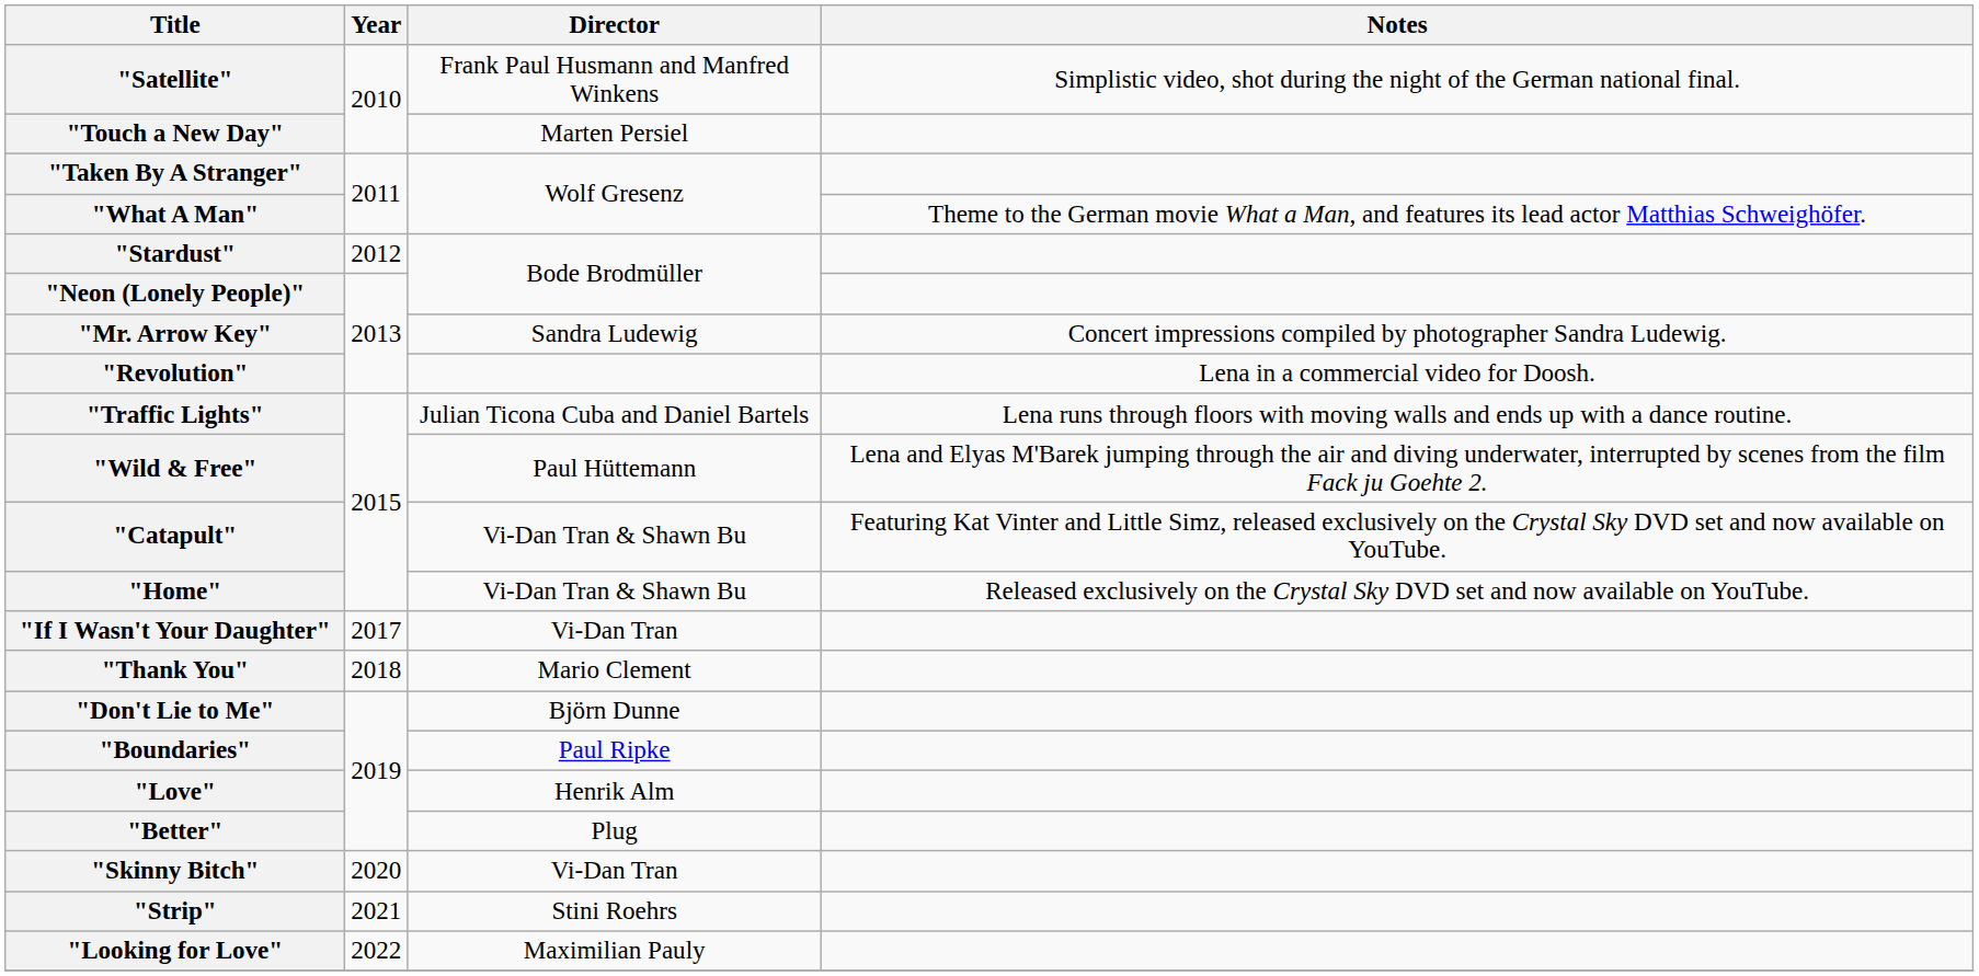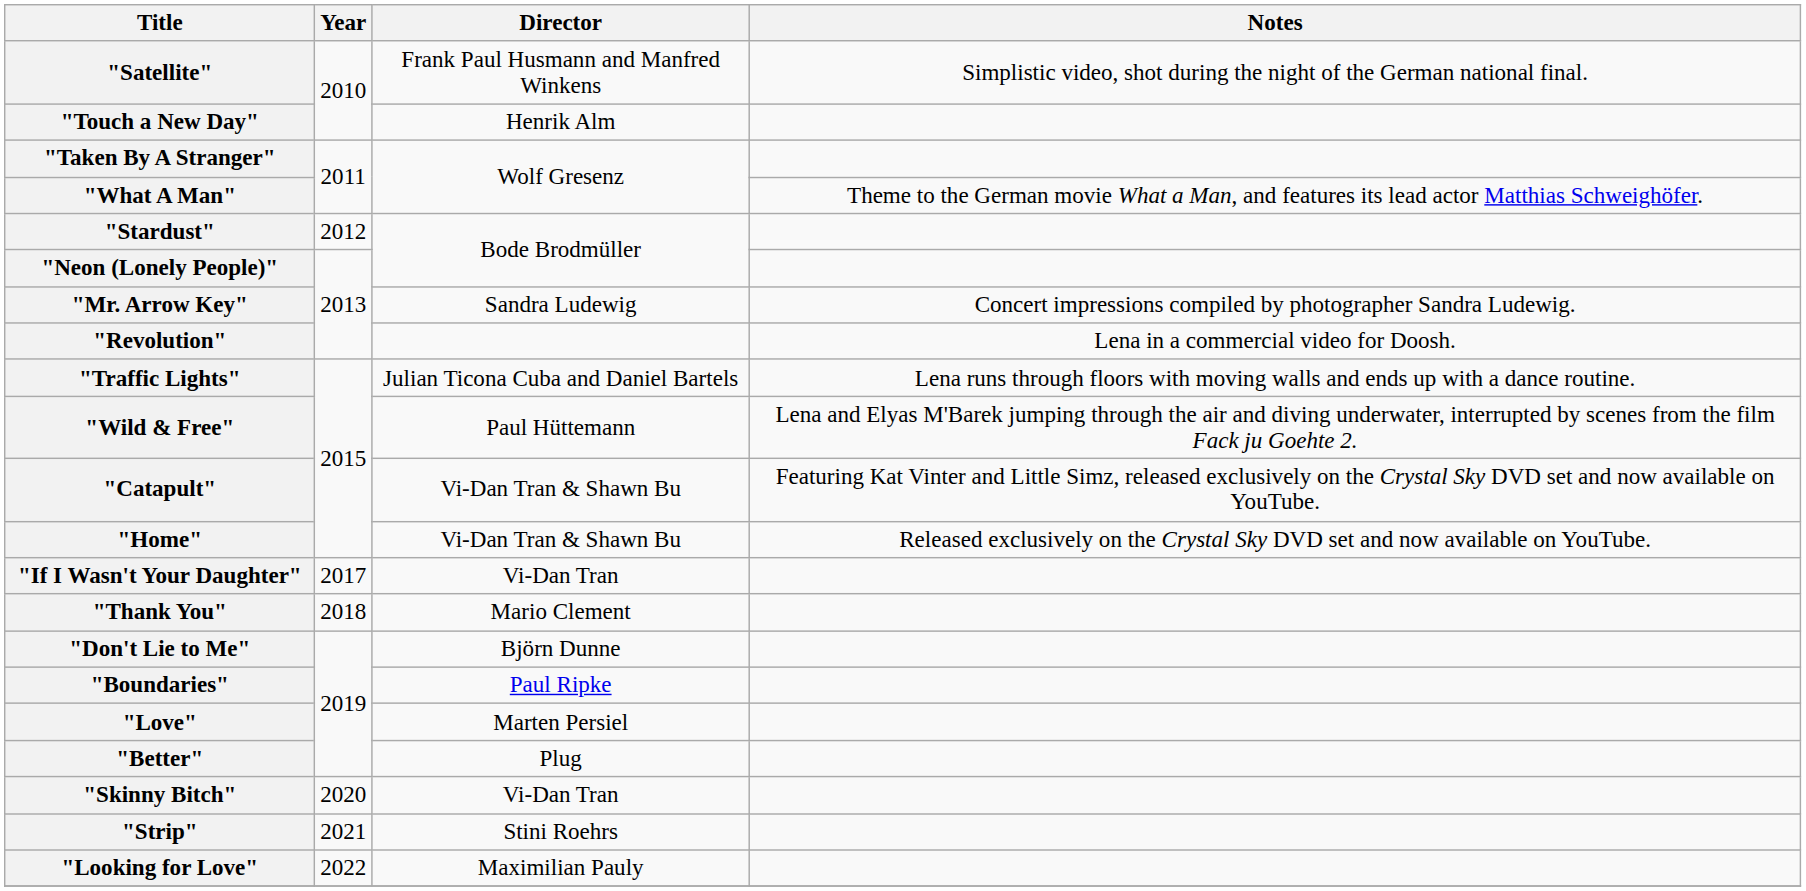 <table class="wikitable plainrowheaders" style="text-align:center;">
 <tr>
 <th scope="col" style="width:13em;">Title</th>
 <th scope="col" style="width:1em;">Year</th>
 <th scope="col">Director</th>
 <th scope="col">Notes</th>
 </tr>
 <tr>
 <th scope="row">"Satellite"</th>
 <td rowspan="2">2010</td>
 <td>Frank Paul Husmann and Manfred Winkens</td>
 <td>Simplistic video, shot during the night of the German national final.</td>
 </tr>
 <tr>
 <th scope="row">"Touch a New Day"</th>
-<td>Marten Persiel</td>
+<td>Henrik Alm</td>
 <td></td>
 </tr>
 <tr>
 <th scope="row">"Taken By A Stranger"</th>
 <td rowspan="2">2011</td>
 <td rowspan="2">Wolf Gresenz</td>
 <td></td>
 </tr>
 <tr>
 <th scope="row">"What A Man"</th>
 <td>Theme to the German movie <em>What a Man</em>, and features its lead actor <a href='#'>Matthias Schweighöfer</a>.</td>
 </tr>
 <tr>
 <th scope="row">"Stardust"</th>
 <td>2012</td>
 <td rowspan="2">Bode Brodmüller</td>
 <td></td>
 </tr>
 <tr>
 <th scope="row">"Neon (Lonely People)"</th>
 <td rowspan="3">2013</td>
 <td></td>
 </tr>
 <tr>
 <th scope="row">"Mr. Arrow Key"</th>
 <td>Sandra Ludewig</td>
 <td>Concert impressions compiled by photographer Sandra Ludewig.</td>
 </tr>
 <tr>
 <th scope="row">"Revolution"</th>
 <td></td>
 <td>Lena in a commercial video for Doosh.</td>
 </tr>
 <tr>
 <th scope="row">"Traffic Lights"</th>
 <td rowspan="4">2015</td>
 <td>Julian Ticona Cuba and Daniel Bartels</td>
 <td>Lena runs through floors with moving walls and ends up with a dance routine.</td>
 </tr>
 <tr>
 <th scope="row">"Wild & Free"</th>
 <td>Paul Hüttemann</td>
 <td>Lena and Elyas M'Barek jumping through the air and diving underwater, interrupted by scenes from the film <em>Fack ju Goehte 2.</em></td>
 </tr>
 <tr>
 <th scope="row">"Catapult"</th>
 <td>Vi-Dan Tran & Shawn Bu</td>
 <td>Featuring Kat Vinter and Little Simz, released exclusively on the <em>Crystal Sky</em> DVD set and now available on YouTube.</td>
 </tr>
 <tr>
 <th scope="row">"Home"</th>
 <td>Vi-Dan Tran & Shawn Bu</td>
 <td>Released exclusively on the <em>Crystal Sky</em> DVD set and now available on YouTube.</td>
 </tr>
 <tr>
 <th scope="row">"If I Wasn't Your Daughter"</th>
 <td>2017</td>
 <td>Vi-Dan Tran</td>
 <td></td>
 </tr>
 <tr>
 <th scope="row">"Thank You"</th>
 <td>2018</td>
 <td>Mario Clement</td>
 <td></td>
 </tr>
 <tr>
 <th scope="row">"Don't Lie to Me"</th>
 <td rowspan="4">2019</td>
 <td>Björn Dunne</td>
 <td></td>
 </tr>
 <tr>
 <th scope="row">"Boundaries"</th>
 <td><a href='#'>Paul Ripke</a></td>
 <td></td>
 </tr>
 <tr>
 <th scope="row">"Love"</th>
-<td>Henrik Alm</td>
+<td>Marten Persiel</td>
 <td></td>
 </tr>
 <tr>
 <th scope="row">"Better"</th>
 <td>Plug</td>
 <td></td>
 </tr>
 <tr>
 <th scope="row">"Skinny Bitch"</th>
 <td>2020</td>
 <td>Vi-Dan Tran</td>
 <td></td>
 </tr>
 <tr>
 <th scope="row">"Strip"</th>
 <td>2021</td>
 <td>Stini Roehrs</td>
 <td></td>
 </tr>
 <tr>
 <th scope="row">"Looking for Love"</th>
 <td>2022</td>
 <td>Maximilian Pauly</td>
 <td></td>
 </tr>
 <tr>
 </tr>
 </table>
